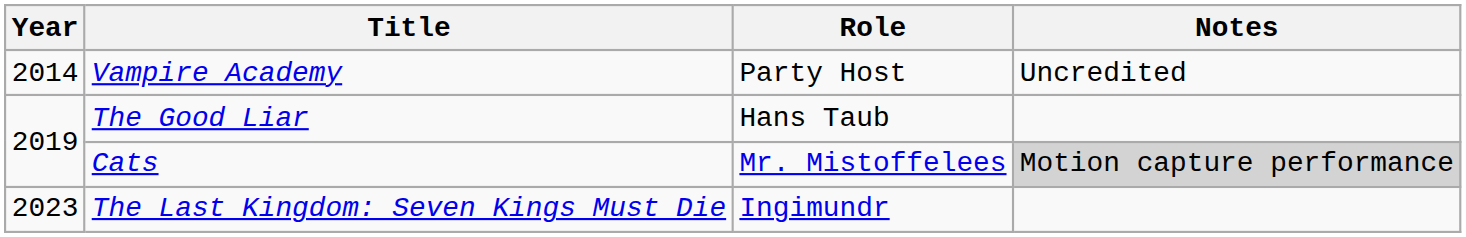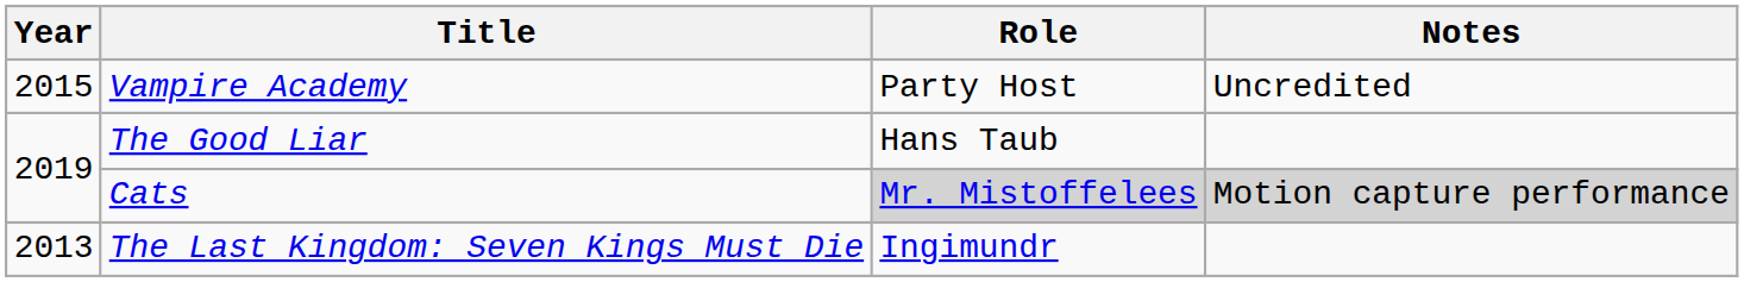 <table class="wikitable sortable">
 <tr>
 <th>Year</th>
 <th>Title</th>
 <th>Role</th>
 <th class="unsortable">Notes</th>
 </tr>
 <tr>
-<td>2014</td>
+<td>2015</td>
 <td><em><a href='#'>Vampire Academy</a></em></td>
 <td>Party Host</td>
 <td>Uncredited</td>
 </tr>
 <tr>
 <td rowspan="2">2019</td>
 <td><em><a href='#'>The Good Liar</a></em></td>
 <td>Hans Taub</td>
 <td></td>
 </tr>
 <tr>
 <td><em><a href='#'>Cats</a></em></td>
-<td><a href='#'>Mr. Mistoffelees</a></td>
+<td style="background: lightgrey;"><a href='#'>Mr. Mistoffelees</a></td>
 <td style="background: lightgrey;">Motion capture performance</td>
 </tr>
 <tr>
-<td>2023</td>
+<td>2013</td>
 <td><em><a href='#'>The Last Kingdom: Seven Kings Must Die</a></em></td>
 <td><a href='#'>Ingimundr</a></td>
 <td></td>
 </tr>
 </table>
